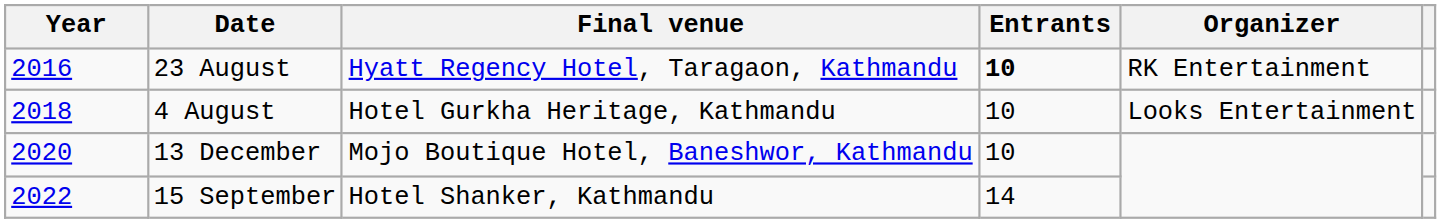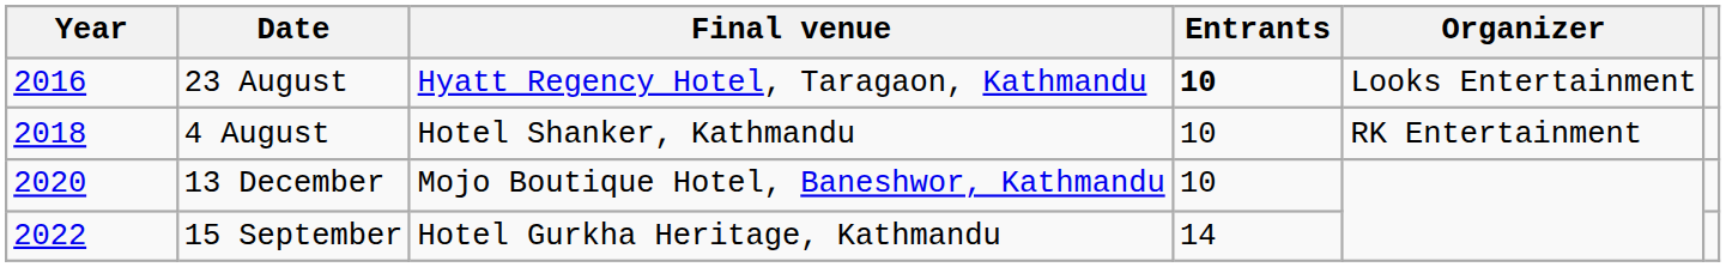 <table class="wikitable defaultcenter col3left col4left col6left" style="font-size: 90%";>
 <tr>
 <th width="60">Year</th>
 <th>Date</th>
 <th width="auto">Final venue</th>
 <th width="60">Entrants</th>
 <th>Organizer</th>
 <th></th>
 </tr>
 <tr>
 <td><a href='#'>2016</a></td>
 <td>23 August</td>
 <td><a href='#'>Hyatt Regency Hotel</a>, Taragaon, <a href='#'>Kathmandu</a></td>
 <td><strong>10</strong></td>
-<td>RK Entertainment</td>
+<td>Looks Entertainment</td>
 <td></td>
 </tr>
 <tr>
 <td><a href='#'>2018</a></td>
 <td>4 August</td>
-<td>Hotel Gurkha Heritage, Kathmandu</td>
+<td>Hotel Shanker, Kathmandu</td>
 <td>10</td>
-<td>Looks Entertainment</td>
+<td>RK Entertainment</td>
 <td></td>
 </tr>
 <tr>
 <td><a href='#'>2020</a></td>
 <td>13 December</td>
 <td>Mojo Boutique Hotel, <a href='#'>Baneshwor, Kathmandu</a></td>
 <td>10</td>
 <td rowspan="2"></td>
 <td></td>
 </tr>
 <tr>
 <td><a href='#'>2022</a></td>
 <td>15 September</td>
-<td>Hotel Shanker, Kathmandu</td>
+<td>Hotel Gurkha Heritage, Kathmandu</td>
 <td>14</td>
 <td></td>
 </tr>
 </table>
